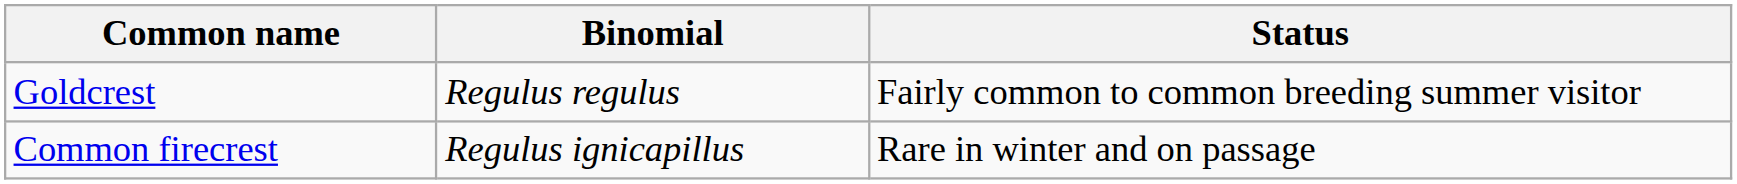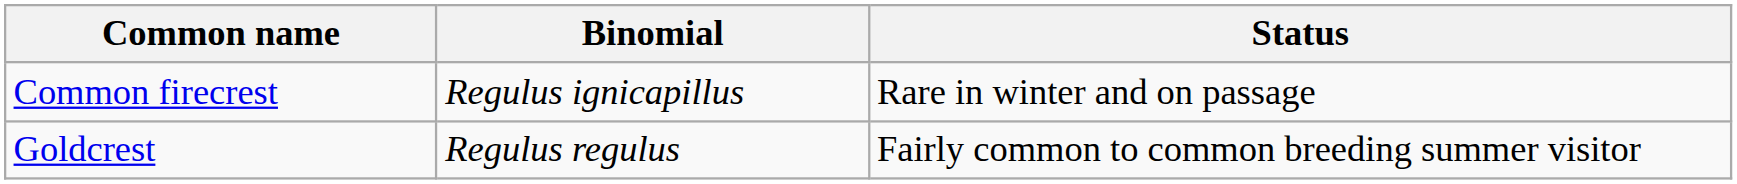 <table width=60% class="wikitable">
 <tr>
 <th width=25%>Common name</th>
 <th width=25%>Binomial</th>
 <th width=50%>Status</th>
 </tr>
 <tr>
+<td><a href='#'>Common firecrest</a></td>
+<td><em>Regulus ignicapillus</em></td>
+<td>Rare in winter and on passage</td>
+</tr>
+<tr>
 <td><a href='#'>Goldcrest</a></td>
 <td><em>Regulus regulus</em></td>
 <td>Fairly common to common breeding summer visitor</td>
 </tr>
-<tr>
-<td><a href='#'>Common firecrest</a></td>
-<td><em>Regulus ignicapillus</em></td>
-<td>Rare in winter and on passage</td>
-</tr>
 </table>
